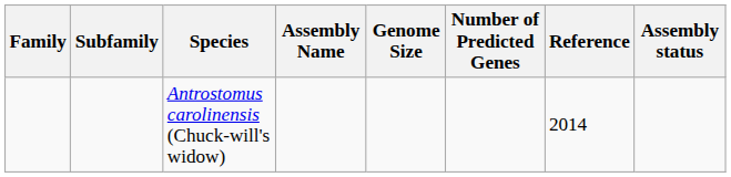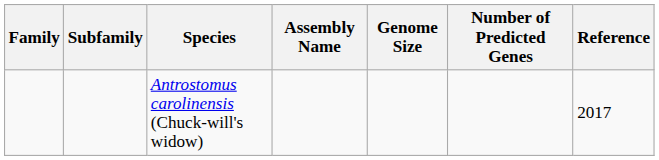 <table class="wikitable sortable">
 <tr>
 <th>Family</th>
 <th>Subfamily</th>
 <th>Species</th>
 <th>Assembly Name</th>
 <th>Genome Size</th>
 <th>Number of Predicted Genes</th>
 <th>Reference</th>
-<th>Assembly status</th>
 </tr>
 <tr>
 <td></td>
 <td></td>
 <td><em><a href='#'>Antrostomus carolinensis</a></em><br>(Chuck-will's widow)</td>
 <td></td>
 <td></td>
 <td></td>
-<td>2014</td>
-<td></td>
+<td>2017</td>
 </tr>
 </table>
